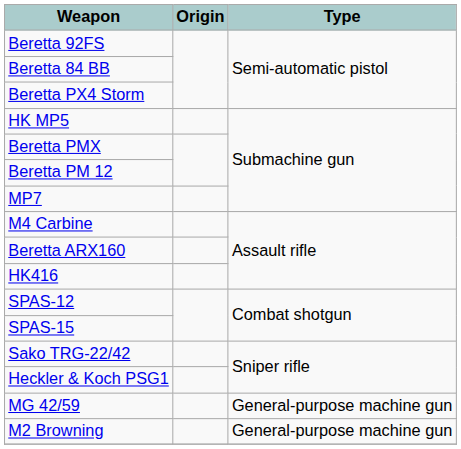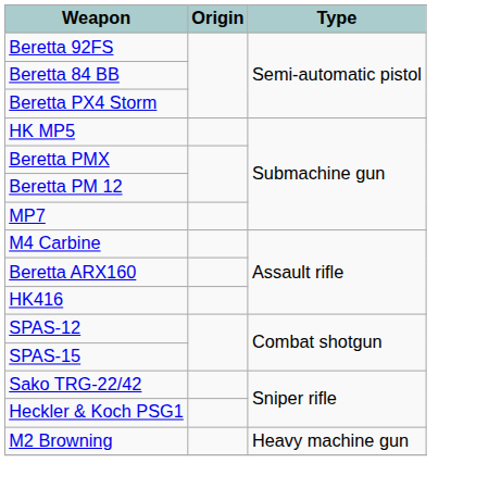 <table class="wikitable">
 <tr>
 <th style="text-align:center; background:#acc;">Weapon</th>
 <th style="text-align: center; background:#acc;">Origin</th>
 <th style="text-align:l center; background:#acc;">Type</th>
 </tr>
 <tr>
 <td><a href='#'>Beretta 92FS</a></td>
 <td rowspan="3"></td>
 <td rowspan="3">Semi-automatic pistol</td>
 </tr>
 <tr>
 <td><a href='#'>Beretta 84 BB</a></td>
 </tr>
 <tr>
 <td><a href='#'>Beretta PX4 Storm</a></td>
 </tr>
 <tr>
 <td><a href='#'>HK MP5</a></td>
 <td></td>
 <td rowspan="4">Submachine gun</td>
 </tr>
 <tr>
 <td><a href='#'>Beretta PMX</a></td>
 <td rowspan="2"></td>
 </tr>
 <tr>
 <td><a href='#'>Beretta PM 12</a></td>
 </tr>
 <tr>
 <td><a href='#'>MP7</a></td>
 <td></td>
 </tr>
 <tr>
 <td><a href='#'>M4 Carbine</a></td>
 <td></td>
 <td rowspan="3">Assault rifle</td>
 </tr>
 <tr>
 <td><a href='#'>Beretta ARX160</a></td>
 <td></td>
 </tr>
 <tr>
 <td><a href='#'>HK416</a></td>
 <td></td>
 </tr>
 <tr>
 <td><a href='#'>SPAS-12</a></td>
 <td rowspan="2"></td>
 <td rowspan="2">Combat shotgun</td>
 </tr>
 <tr>
 <td><a href='#'>SPAS-15</a></td>
 </tr>
 <tr>
 <td><a href='#'>Sako TRG-22/42</a></td>
 <td></td>
 <td rowspan="2">Sniper rifle</td>
 </tr>
 <tr>
 <td><a href='#'>Heckler & Koch PSG1</a></td>
 <td></td>
 </tr>
 <tr>
-<td><a href='#'>MG 42/59</a></td>
-<td></td>
-<td>General-purpose machine gun</td>
-</tr>
-<tr>
 <td><a href='#'>M2 Browning</a></td>
 <td></td>
-<td>General-purpose machine gun</td>
+<td>Heavy machine gun</td>
 </tr>
 <tr>
 </tr>
 </table>
